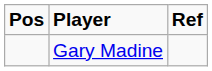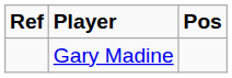 <table class="wikitable">
 <tr>
+<td><strong>Ref</strong></td>
+<td><strong>Player</strong></td>
 <td><strong>Pos</strong></td>
-<td><strong>Player</strong></td>
-<td><strong>Ref</strong></td>
 </tr>
 <tr>
 <td></td>
 <td> <a href='#'>Gary Madine</a></td>
 <td></td>
 </tr>
 </table>
